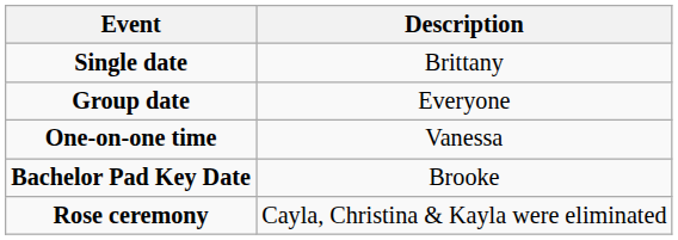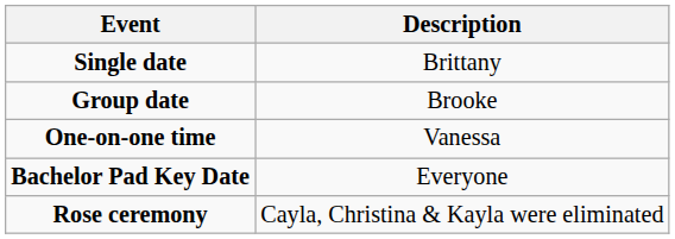 <table class="wikitable sortable" style="text-align:center;">
 <tr>
 <th>Event</th>
 <th>Description</th>
 </tr>
 <tr>
 <td><strong>Single date</strong></td>
 <td>Brittany</td>
 </tr>
 <tr>
 <td><strong>Group date</strong></td>
-<td>Everyone</td>
+<td>Brooke</td>
 </tr>
 <tr>
 <td><strong>One-on-one time</strong></td>
 <td>Vanessa</td>
 </tr>
 <tr>
 <td><strong>Bachelor Pad Key Date</strong></td>
-<td>Brooke</td>
+<td>Everyone</td>
 </tr>
 <tr>
 <td><strong>Rose ceremony</strong></td>
 <td>Cayla, Christina & Kayla were eliminated</td>
 </tr>
 </table>
